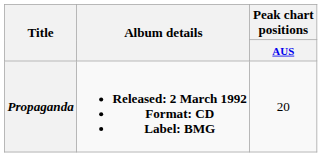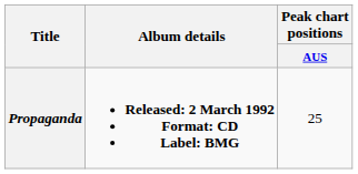 <table class="wikitable plainrowheaders" style="text-align:center;" border="1">
 <tr>
 <th scope="col" rowspan="2">Title</th>
 <th scope="col" rowspan="2">Album details</th>
 <th scope="col" colspan="1">Peak chart<br>positions</th>
 </tr>
 <tr>
 <th scope="col" style="text-align:center;"><small><a href='#'>AUS</a><br></small></th>
 </tr>
 <tr>
 <th scope="row"><em>Propaganda</em></th>
 <td><strong><br><ul><li>Released: 2 March 1992</li><li>Format: CD</li><li>Label: BMG</li></ul></strong></td>
-<td>20</td>
+<td>25</td>
 </tr>
 </table>
